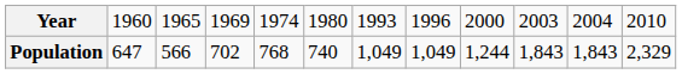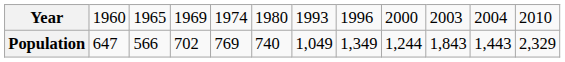 <table class="wikitable">
 <tr>
 <th>Year</th>
 <td>1960</td>
 <td>1965</td>
 <td>1969</td>
 <td>1974</td>
 <td>1980</td>
 <td>1993</td>
 <td>1996</td>
 <td>2000</td>
 <td>2003</td>
 <td>2004</td>
 <td>2010</td>
 </tr>
 <tr>
 <th>Population</th>
 <td>647</td>
 <td>566</td>
 <td>702</td>
-<td>768</td>
+<td>769</td>
 <td>740</td>
 <td>1,049</td>
-<td>1,049</td>
+<td>1,349</td>
 <td>1,244</td>
 <td>1,843</td>
-<td>1,843</td>
+<td>1,443</td>
 <td>2,329</td>
 </tr>
 </table>
